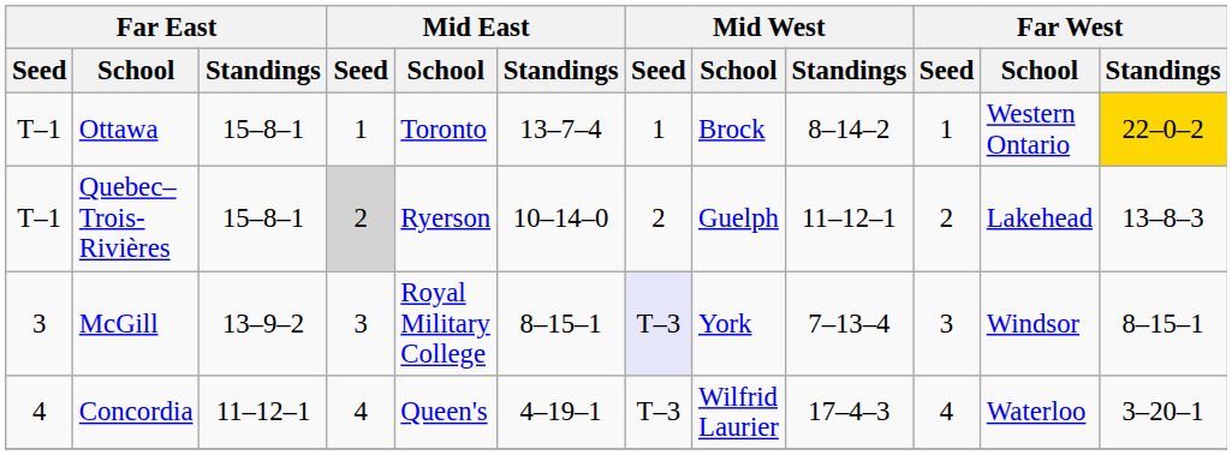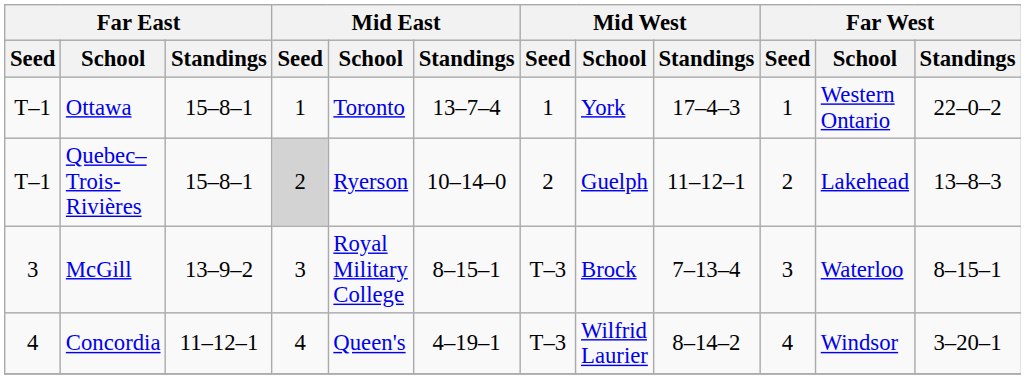 <table class="wikitable">
 <tr>
 <th colspan=3>Far East</th>
 <th colspan=3>Mid East</th>
 <th colspan=3>Mid West</th>
 <th colspan=3>Far West</th>
 </tr>
 <tr>
 <th>Seed</th>
 <th style="width:150px">School</th>
 <th>Standings</th>
 <th>Seed</th>
 <th style="width:150px">School</th>
 <th>Standings</th>
 <th>Seed</th>
 <th style="width:150px">School</th>
 <th>Standings</th>
 <th>Seed</th>
 <th style="width:150px">School</th>
 <th>Standings</th>
 </tr>
 <tr>
 <td align=center>T–1</td>
 <td><a href='#'>Ottawa</a></td>
 <td align=center>15–8–1</td>
 <td align=center>1</td>
 <td><a href='#'>Toronto</a></td>
 <td align=center>13–7–4</td>
 <td align=center>1</td>
-<td><a href='#'>Brock</a></td>
-<td align=center>8–14–2</td>
+<td><a href='#'>York</a></td>
+<td align=center>17–4–3</td>
 <td align=center>1</td>
 <td><a href='#'>Western Ontario</a></td>
-<td align=center style="background: gold;">22–0–2</td>
+<td align=center>22–0–2</td>
 </tr>
 <tr>
 <td align=center>T–1</td>
 <td><a href='#'>Quebec–Trois-Rivières</a></td>
 <td align=center>15–8–1</td>
 <td align=center style="background: lightgrey;">2</td>
 <td><a href='#'>Ryerson</a></td>
 <td align=center>10–14–0</td>
 <td align=center>2</td>
 <td><a href='#'>Guelph</a></td>
 <td align=center>11–12–1</td>
 <td align=center>2</td>
 <td><a href='#'>Lakehead</a></td>
 <td align=center>13–8–3</td>
 </tr>
 <tr>
 <td align=center>3</td>
 <td><a href='#'>McGill</a></td>
 <td align=center>13–9–2</td>
 <td align=center>3</td>
 <td><a href='#'>Royal Military College</a></td>
 <td align=center>8–15–1</td>
-<td align=center style="background: lavender;">T–3</td>
-<td><a href='#'>York</a></td>
+<td align=center>T–3</td>
+<td><a href='#'>Brock</a></td>
 <td align=center>7–13–4</td>
 <td align=center>3</td>
-<td><a href='#'>Windsor</a></td>
+<td><a href='#'>Waterloo</a></td>
 <td align=center>8–15–1</td>
 </tr>
 <tr>
 <td align=center>4</td>
 <td><a href='#'>Concordia</a></td>
 <td align=center>11–12–1</td>
 <td align=center>4</td>
 <td><a href='#'>Queen's</a></td>
 <td align=center>4–19–1</td>
 <td align=center>T–3</td>
 <td><a href='#'>Wilfrid Laurier</a></td>
-<td align=center>17–4–3</td>
+<td align=center>8–14–2</td>
 <td align=center>4</td>
-<td><a href='#'>Waterloo</a></td>
+<td><a href='#'>Windsor</a></td>
 <td align=center>3–20–1</td>
 </tr>
 <tr>
 </tr>
 </table>
